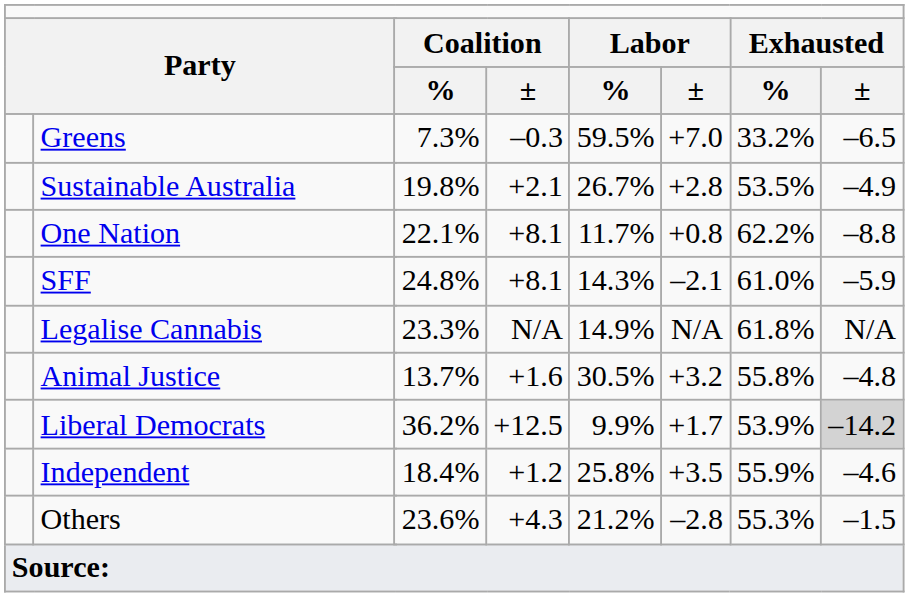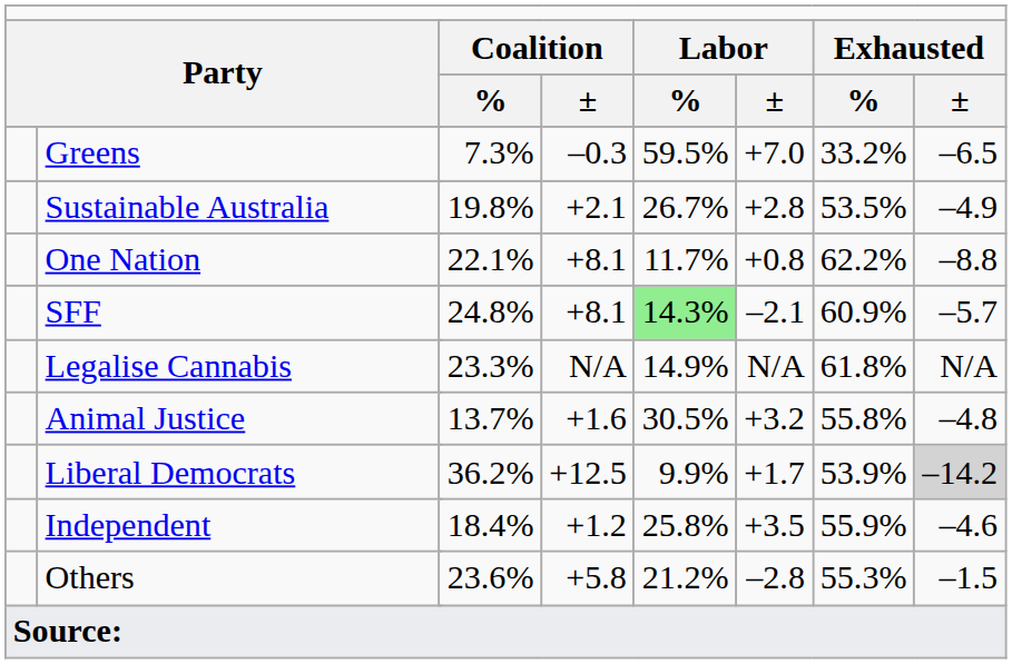 <table class="wikitable sortable tpl-blanktable" style="text-align:right; margin-bottom:0">
 <tr>
 <td colspan=9 align=center></td>
 </tr>
 <tr>
 <th colspan="3" rowspan="2" style="width:200px">Party</th>
 <th colspan="2">Coalition</th>
 <th colspan="2">Labor</th>
 <th colspan="2">Exhausted</th>
 </tr>
 <tr>
 <th data-sort-type="number">%</th>
 <th data-sort-type="number">±</th>
 <th data-sort-type="number">%</th>
 <th data-sort-type="number">±</th>
 <th data-sort-type="number">%</th>
 <th data-sort-type="number">±</th>
 </tr>
 <tr>
 <td> </td>
 <td colspan="2" style="text-align:left;"><a href='#'>Greens</a></td>
 <td>7.3%</td>
 <td>–0.3</td>
 <td>59.5%</td>
 <td>+7.0</td>
 <td>33.2%</td>
 <td>–6.5</td>
 </tr>
 <tr>
 <td> </td>
 <td colspan="2" style="text-align:left;"><a href='#'>Sustainable Australia</a></td>
 <td>19.8%</td>
 <td>+2.1</td>
 <td>26.7%</td>
 <td>+2.8</td>
 <td>53.5%</td>
 <td>–4.9</td>
 </tr>
 <tr>
 <td> </td>
 <td colspan="2" style="text-align:left;"><a href='#'>One Nation</a></td>
 <td>22.1%</td>
 <td>+8.1</td>
 <td>11.7%</td>
 <td>+0.8</td>
 <td>62.2%</td>
 <td>–8.8</td>
 </tr>
 <tr>
 <td> </td>
 <td colspan="2" style="text-align:left;"><a href='#'>SFF</a></td>
 <td>24.8%</td>
 <td>+8.1</td>
-<td>14.3%</td>
+<td style="background: lightgreen;">14.3%</td>
 <td>–2.1</td>
-<td>61.0%</td>
-<td>–5.9</td>
+<td>60.9%</td>
+<td>–5.7</td>
 </tr>
 <tr>
 <td> </td>
 <td colspan="2" style="text-align:left;"><a href='#'>Legalise Cannabis</a></td>
 <td>23.3%</td>
 <td>N/A</td>
 <td>14.9%</td>
 <td>N/A</td>
 <td>61.8%</td>
 <td>N/A</td>
 </tr>
 <tr>
 <td> </td>
 <td colspan="2" style="text-align:left;"><a href='#'>Animal Justice</a></td>
 <td>13.7%</td>
 <td>+1.6</td>
 <td>30.5%</td>
 <td>+3.2</td>
 <td>55.8%</td>
 <td>–4.8</td>
 </tr>
 <tr>
 <td> </td>
 <td colspan="2" style="text-align:left;"><a href='#'>Liberal Democrats</a></td>
 <td>36.2%</td>
 <td>+12.5</td>
 <td>9.9%</td>
 <td>+1.7</td>
 <td>53.9%</td>
 <td style="background: lightgrey;">–14.2</td>
 </tr>
 <tr>
 <td> </td>
 <td colspan="2" style="text-align:left;"><a href='#'>Independent</a></td>
 <td>18.4%</td>
 <td>+1.2</td>
 <td>25.8%</td>
 <td>+3.5</td>
 <td>55.9%</td>
 <td>–4.6</td>
 </tr>
 <tr>
 <td> </td>
 <td colspan="2" style="text-align:left;">Others</td>
 <td>23.6%</td>
-<td>+4.3</td>
+<td>+5.8</td>
 <td>21.2%</td>
 <td>–2.8</td>
 <td>55.3%</td>
 <td>–1.5</td>
 </tr>
 <tr>
 <td colspan="9" style="text-align:left; background-color:#eaecf0"><strong>Source:</strong> </td>
 </tr>
 </table>
